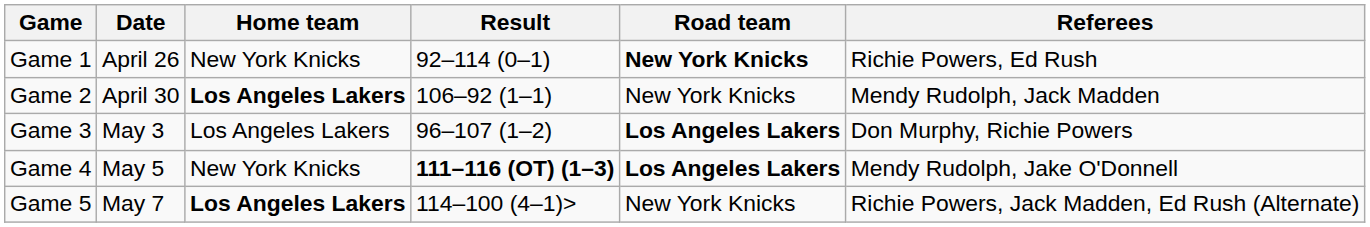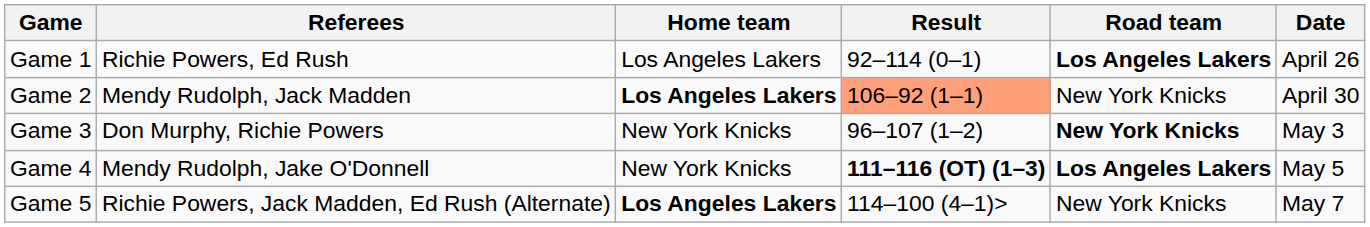 <table class="wikitable">
 <tr>
 <th>Game</th>
-<th>Date</th>
+<th>Referees</th>
 <th>Home team</th>
 <th>Result</th>
 <th>Road team</th>
-<th>Referees</th>
+<th>Date</th>
 </tr>
 <tr>
 <td>Game 1</td>
+<td>Richie Powers, Ed Rush</td>
+<td>Los Angeles Lakers</td>
+<td>92–114 (0–1)</td>
+<td><strong>Los Angeles Lakers</strong></td>
 <td>April 26</td>
-<td>New York Knicks</td>
-<td>92–114 (0–1)</td>
-<td><strong>New York Knicks</strong></td>
-<td>Richie Powers, Ed Rush</td>
 </tr>
 <tr>
 <td>Game 2</td>
+<td>Mendy Rudolph, Jack Madden</td>
+<td><strong>Los Angeles Lakers</strong></td>
+<td style="background: lightsalmon;">106–92 (1–1)</td>
+<td>New York Knicks</td>
 <td>April 30</td>
-<td><strong>Los Angeles Lakers</strong></td>
-<td>106–92 (1–1)</td>
-<td>New York Knicks</td>
-<td>Mendy Rudolph, Jack Madden</td>
 </tr>
 <tr>
 <td>Game 3</td>
+<td>Don Murphy, Richie Powers</td>
+<td>New York Knicks</td>
+<td>96–107 (1–2)</td>
+<td><strong>New York Knicks</strong></td>
 <td>May 3</td>
-<td>Los Angeles Lakers</td>
-<td>96–107 (1–2)</td>
-<td><strong>Los Angeles Lakers</strong></td>
-<td>Don Murphy, Richie Powers</td>
 </tr>
 <tr>
 <td>Game 4</td>
-<td>May 5</td>
+<td>Mendy Rudolph, Jake O'Donnell</td>
 <td>New York Knicks</td>
 <td><strong>111–116 (OT) (1–3)</strong></td>
 <td><strong>Los Angeles Lakers</strong></td>
-<td>Mendy Rudolph, Jake O'Donnell</td>
+<td>May 5</td>
 </tr>
 <tr>
 <td>Game 5</td>
-<td>May 7</td>
+<td>Richie Powers, Jack Madden, Ed Rush (Alternate)</td>
 <td><strong>Los Angeles Lakers</strong></td>
 <td>114–100 (4–1)></td>
 <td>New York Knicks</td>
-<td>Richie Powers, Jack Madden, Ed Rush (Alternate)</td>
+<td>May 7</td>
 </tr>
 </table>
